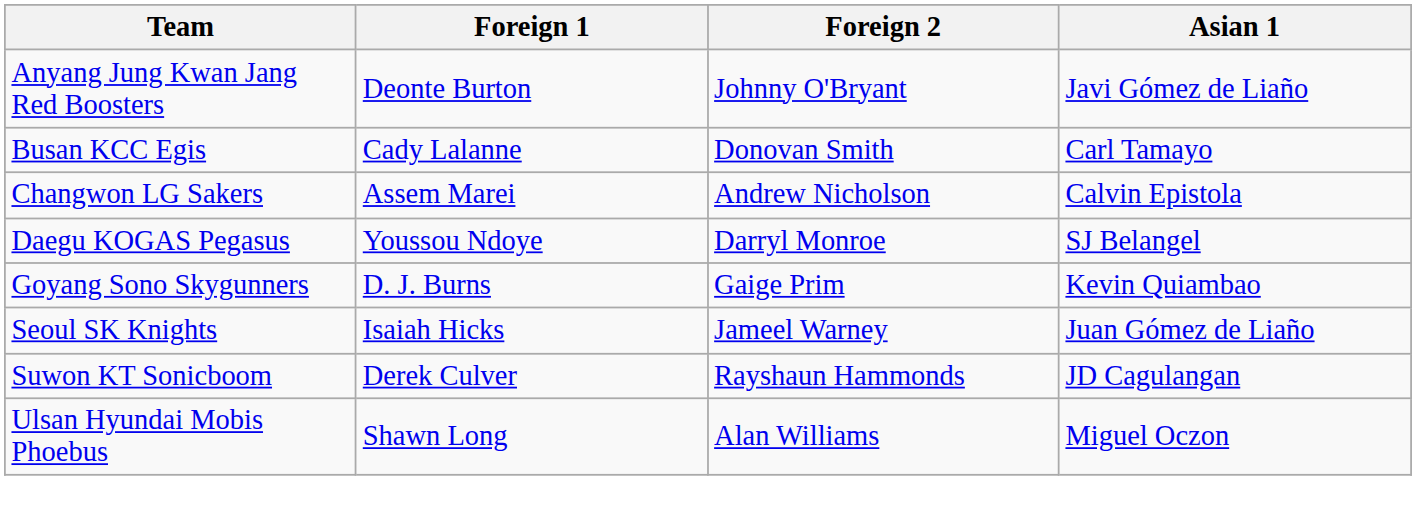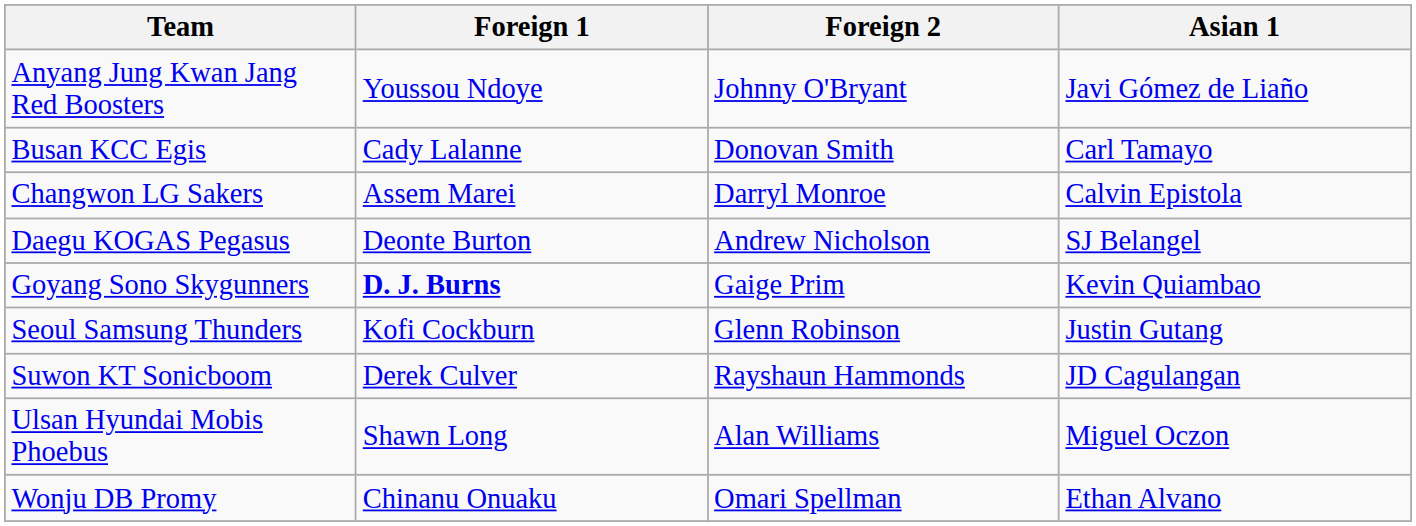 <table class="wikitable">
 <tr>
 <th style="width:190px;"><strong>Team</strong></th>
 <th style="width:190px;"><strong>Foreign 1</strong></th>
 <th style="width:190px;"><strong>Foreign 2</strong></th>
 <th style="width:190px;"><strong>Asian 1</strong></th>
 </tr>
 <tr>
 <td><a href='#'>Anyang Jung Kwan Jang Red Boosters</a></td>
-<td> <a href='#'>Deonte Burton</a></td>
+<td> <a href='#'>Youssou Ndoye</a></td>
 <td> <a href='#'>Johnny O'Bryant</a></td>
 <td> <a href='#'>Javi Gómez de Liaño</a></td>
 </tr>
 <tr>
 <td><a href='#'>Busan KCC Egis</a></td>
 <td> <a href='#'>Cady Lalanne</a></td>
 <td> <a href='#'>Donovan Smith</a></td>
 <td> <a href='#'>Carl Tamayo</a></td>
 </tr>
 <tr>
 <td><a href='#'>Changwon LG Sakers</a></td>
 <td> <a href='#'>Assem Marei</a></td>
-<td> <a href='#'>Andrew Nicholson</a></td>
+<td> <a href='#'>Darryl Monroe</a></td>
 <td> <a href='#'>Calvin Epistola</a></td>
 </tr>
 <tr>
 <td><a href='#'>Daegu KOGAS Pegasus</a></td>
-<td> <a href='#'>Youssou Ndoye</a></td>
-<td> <a href='#'>Darryl Monroe</a></td>
+<td> <a href='#'>Deonte Burton</a></td>
+<td> <a href='#'>Andrew Nicholson</a></td>
 <td> <a href='#'>SJ Belangel</a></td>
 </tr>
 <tr>
 <td><a href='#'>Goyang Sono Skygunners</a></td>
-<td> <a href='#'>D. J. Burns</a></td>
+<td><strong> <a href='#'>D. J. Burns</a></strong></td>
 <td> <a href='#'>Gaige Prim</a></td>
 <td> <a href='#'>Kevin Quiambao</a></td>
 </tr>
 <tr>
-<td><a href='#'>Seoul SK Knights</a></td>
-<td> <a href='#'>Isaiah Hicks</a></td>
-<td> <a href='#'>Jameel Warney</a></td>
-<td> <a href='#'>Juan Gómez de Liaño</a></td>
+<td><a href='#'>Seoul Samsung Thunders</a></td>
+<td> <a href='#'>Kofi Cockburn</a></td>
+<td> <a href='#'>Glenn Robinson</a></td>
+<td> <a href='#'>Justin Gutang</a></td>
 </tr>
 <tr>
 <td><a href='#'>Suwon KT Sonicboom</a></td>
 <td> <a href='#'>Derek Culver</a></td>
 <td> <a href='#'>Rayshaun Hammonds</a></td>
 <td> <a href='#'>JD Cagulangan</a></td>
 </tr>
 <tr>
 <td><a href='#'>Ulsan Hyundai Mobis Phoebus</a></td>
 <td> <a href='#'>Shawn Long</a></td>
 <td> <a href='#'>Alan Williams</a></td>
 <td> <a href='#'>Miguel Oczon</a></td>
 </tr>
+<tr>
+<td><a href='#'>Wonju DB Promy</a></td>
+<td> <a href='#'>Chinanu Onuaku</a></td>
+<td> <a href='#'>Omari Spellman</a></td>
+<td> <a href='#'>Ethan Alvano</a></td>
+</tr>
 </table>
